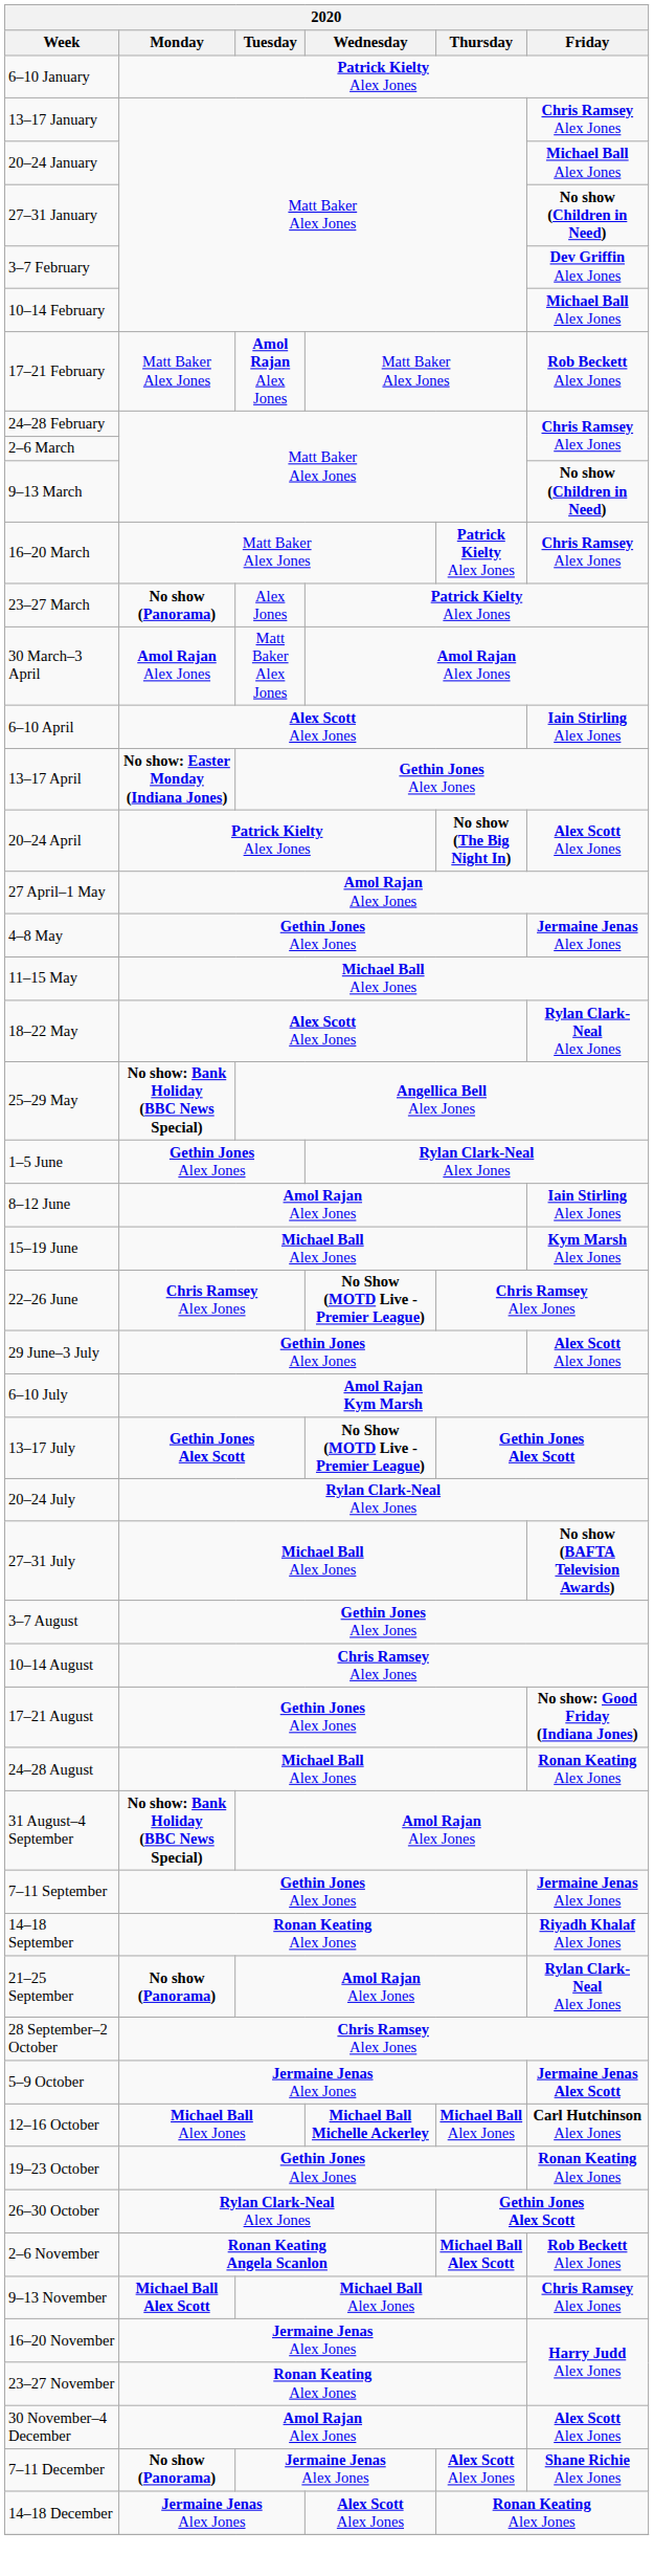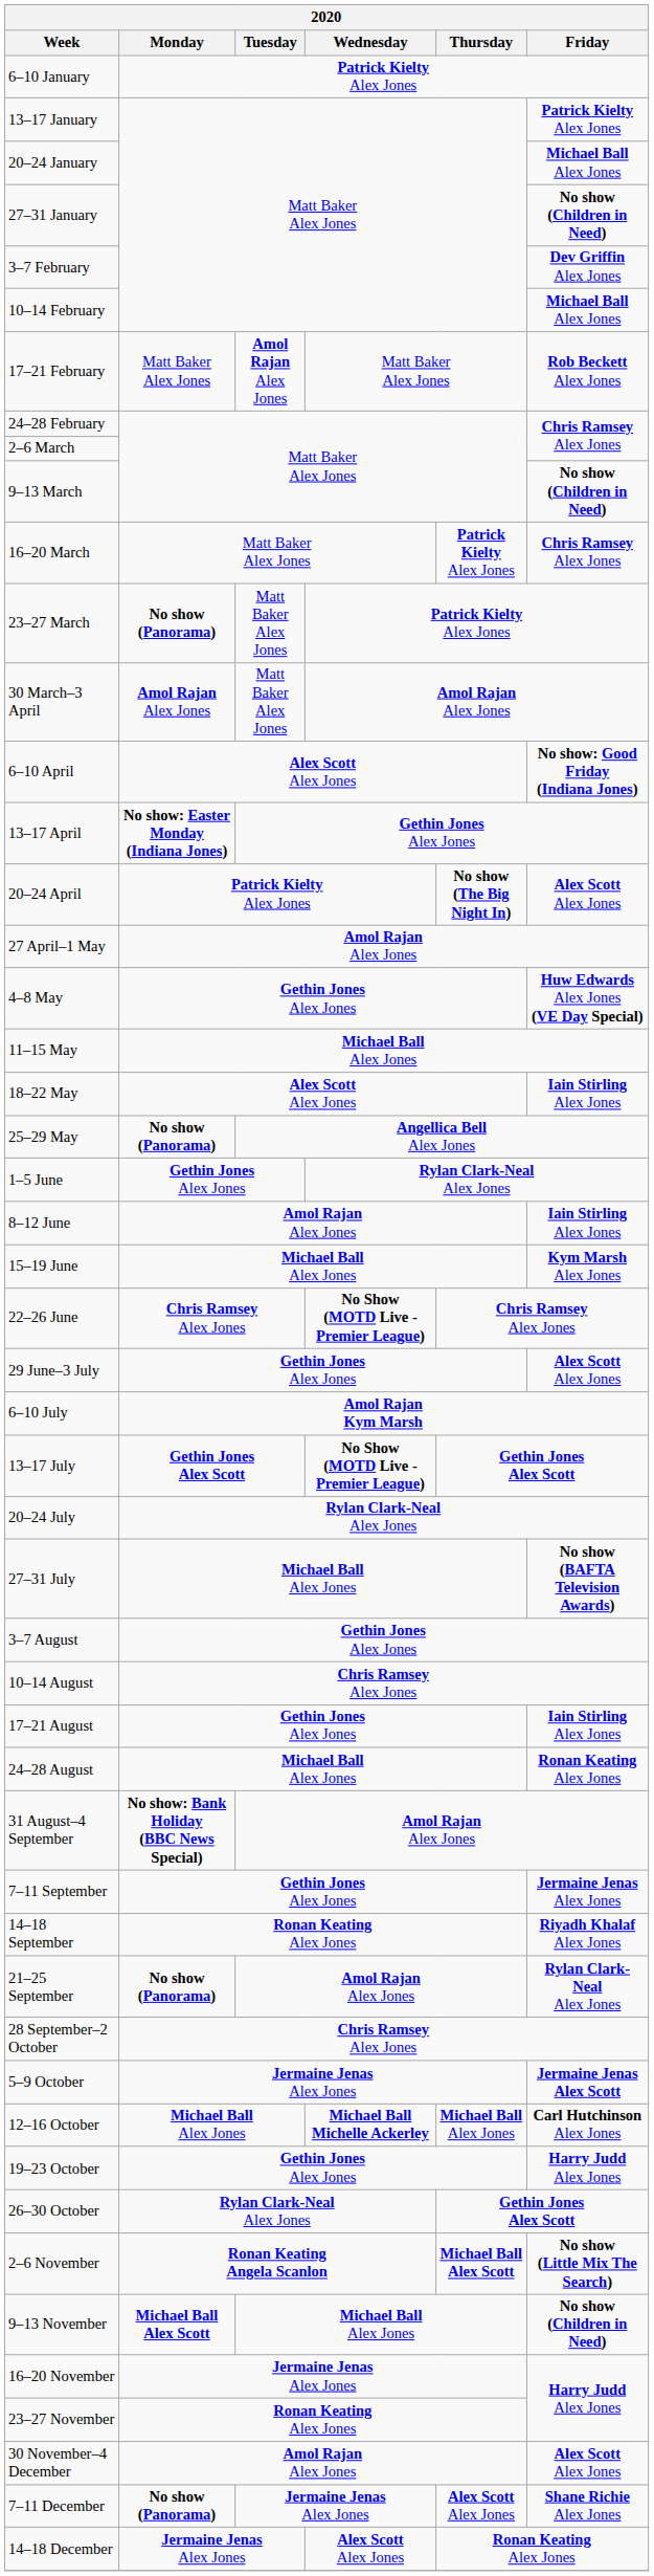 <table class="wikitable mw-collapsible" style="border:1px #aaa solid; font-size:90%;">
 <tr style="text-align:center; background:#b0c4de;">
 <th colspan=6>2020</th>
 </tr>
 <tr>
 <th>Week</th>
 <th>Monday</th>
 <th>Tuesday</th>
 <th>Wednesday</th>
 <th>Thursday</th>
 <th>Friday</th>
 </tr>
 <tr>
 <td>6–10 January</td>
 <td colspan="5" style="text-align:center;"><strong><a href='#'>Patrick Kielty</a></strong><br><a href='#'>Alex Jones</a></td>
 </tr>
 <tr>
 <td>13–17 January</td>
 <td rowspan="5" colspan="4" style="text-align:center;"><a href='#'>Matt Baker</a><br><a href='#'>Alex Jones</a></td>
-<td style="text-align:center;"><strong><a href='#'>Chris Ramsey</a></strong><br><a href='#'>Alex Jones</a></td>
+<td style="text-align:center;"><strong><a href='#'>Patrick Kielty</a></strong><br><a href='#'>Alex Jones</a></td>
 </tr>
 <tr>
 <td>20–24 January</td>
 <td style="text-align:center;"><strong><a href='#'>Michael Ball</a></strong><br><a href='#'>Alex Jones</a></td>
 </tr>
 <tr>
 <td>27–31 January</td>
 <td style="text-align:center;"><strong>No show<br>(<a href='#'>Children in Need</a>)</strong></td>
 </tr>
 <tr>
 <td>3–7 February</td>
 <td style="text-align:center;"><strong><a href='#'>Dev Griffin</a></strong><br><a href='#'>Alex Jones</a></td>
 </tr>
 <tr>
 <td>10–14 February</td>
 <td style="text-align:center;"><strong><a href='#'>Michael Ball</a></strong><br><a href='#'>Alex Jones</a></td>
 </tr>
 <tr>
 <td>17–21 February</td>
 <td style="text-align:center;"><a href='#'>Matt Baker</a><br><a href='#'>Alex Jones</a></td>
 <td style="text-align:center;"><strong><a href='#'>Amol Rajan</a></strong><br><a href='#'>Alex Jones</a></td>
 <td colspan="2" style="text-align:center;"><a href='#'>Matt Baker</a><br><a href='#'>Alex Jones</a></td>
 <td style="text-align:center;"><strong><a href='#'>Rob Beckett</a></strong><br><a href='#'>Alex Jones</a></td>
 </tr>
 <tr>
 <td>24–28 February</td>
 <td rowspan="3" colspan="4" style="text-align:center;"><a href='#'>Matt Baker</a><br><a href='#'>Alex Jones</a></td>
 <td rowspan="2" style="text-align:center;"><strong><a href='#'>Chris Ramsey</a></strong><br><a href='#'>Alex Jones</a></td>
 </tr>
 <tr>
 <td>2–6 March</td>
 </tr>
 <tr>
 <td>9–13 March</td>
 <td style="text-align:center;"><strong>No show<br>(<a href='#'>Children in Need</a>)</strong></td>
 </tr>
 <tr>
 <td>16–20 March</td>
 <td colspan="3" style="text-align:center;"><a href='#'>Matt Baker</a><br><a href='#'>Alex Jones</a></td>
 <td style="text-align:center;"><strong><a href='#'>Patrick Kielty</a></strong><br><a href='#'>Alex Jones</a></td>
 <td style="text-align:center;"><strong><a href='#'>Chris Ramsey</a></strong><br><a href='#'>Alex Jones</a></td>
 </tr>
 <tr>
 <td>23–27 March</td>
 <td style="text-align:center;"><strong>No show<br>(<a href='#'>Panorama</a>)</strong></td>
-<td style="text-align:center;"><a href='#'>Alex Jones</a></td>
+<td style="text-align:center;"><a href='#'>Matt Baker</a><br><a href='#'>Alex Jones</a></td>
 <td colspan="3" style="text-align:center;"><strong><a href='#'>Patrick Kielty</a></strong><br><a href='#'>Alex Jones</a></td>
 </tr>
 <tr>
 <td>30 March–3 April</td>
 <td style="text-align:center;"><strong><a href='#'>Amol Rajan</a></strong><br><a href='#'>Alex Jones</a></td>
 <td style="text-align:center;"><a href='#'>Matt Baker</a><br><a href='#'>Alex Jones</a></td>
 <td colspan="3" style="text-align:center;"><strong><a href='#'>Amol Rajan</a></strong><br><a href='#'>Alex Jones</a></td>
 </tr>
 <tr>
 <td>6–10 April</td>
 <td colspan="4" style="text-align:center;"><strong><a href='#'>Alex Scott</a></strong><br><a href='#'>Alex Jones</a></td>
-<td style="text-align:center;"><strong><a href='#'>Iain Stirling</a></strong><br><a href='#'>Alex Jones</a></td>
+<td style="text-align:center;"><strong>No show: <a href='#'>Good Friday</a><br>(<a href='#'>Indiana Jones</a>)</strong></td>
 </tr>
 <tr>
 <td>13–17 April</td>
 <td style="text-align:center;"><strong>No show: <a href='#'>Easter Monday</a><br>(<a href='#'>Indiana Jones</a>)</strong></td>
 <td colspan="4" style="text-align:center;"><strong><a href='#'>Gethin Jones</a></strong><br><a href='#'>Alex Jones</a></td>
 </tr>
 <tr>
 <td>20–24 April</td>
 <td colspan="3" style="text-align:center;"><strong><a href='#'>Patrick Kielty</a></strong><br><a href='#'>Alex Jones</a></td>
 <td style="text-align:center;"><strong>No show<br>(<a href='#'>The Big Night In</a>)</strong></td>
 <td style="text-align:center;"><strong><a href='#'>Alex Scott</a></strong><br><a href='#'>Alex Jones</a></td>
 </tr>
 <tr>
 <td>27 April–1 May</td>
 <td colspan="5" style="text-align:center;"><strong><a href='#'>Amol Rajan</a></strong><br><a href='#'>Alex Jones</a></td>
 </tr>
 <tr>
 <td>4–8 May</td>
 <td colspan="4" style="text-align:center;"><strong><a href='#'>Gethin Jones</a></strong><br><a href='#'>Alex Jones</a></td>
-<td style="text-align:center;"><strong><a href='#'>Jermaine Jenas</a></strong><br><a href='#'>Alex Jones</a></td>
+<td style="text-align:center;"><strong><a href='#'>Huw Edwards</a></strong><br><a href='#'>Alex Jones</a><br> <strong>(<a href='#'>VE Day</a> Special)</strong></td>
 </tr>
 <tr>
 <td>11–15 May</td>
 <td colspan="5" style="text-align:center;"><strong><a href='#'>Michael Ball</a></strong><br><a href='#'>Alex Jones</a></td>
 </tr>
 <tr>
 <td>18–22 May</td>
 <td colspan="4" style="text-align:center;"><strong><a href='#'>Alex Scott</a></strong><br><a href='#'>Alex Jones</a></td>
-<td style="text-align:center;"><strong><a href='#'>Rylan Clark-Neal</a></strong><br><a href='#'>Alex Jones</a></td>
+<td style="text-align:center;"><strong><a href='#'>Iain Stirling</a></strong><br><a href='#'>Alex Jones</a></td>
 </tr>
 <tr>
 <td>25–29 May</td>
-<td style="text-align:center;"><strong>No show: <a href='#'>Bank Holiday</a><br>(<a href='#'>BBC News</a> Special)</strong></td>
+<td style="text-align:center;"><strong>No show<br>(<a href='#'>Panorama</a>)</strong></td>
 <td colspan="4" style="text-align:center;"><strong><a href='#'>Angellica Bell</a></strong><br><a href='#'>Alex Jones</a></td>
 </tr>
 <tr>
 <td>1–5 June</td>
 <td colspan="2" style="text-align:center;"><strong><a href='#'>Gethin Jones</a></strong><br><a href='#'>Alex Jones</a></td>
 <td colspan="3" style="text-align:center;"><strong><a href='#'>Rylan Clark-Neal</a></strong><br><a href='#'>Alex Jones</a></td>
 </tr>
 <tr>
 <td>8–12 June</td>
 <td colspan="4" style="text-align:center;"><strong><a href='#'>Amol Rajan</a></strong><br><a href='#'>Alex Jones</a></td>
 <td style="text-align:center;"><strong><a href='#'>Iain Stirling</a></strong><br><a href='#'>Alex Jones</a></td>
 </tr>
 <tr>
 <td>15–19 June</td>
 <td colspan="4" style="text-align:center;"><strong><a href='#'>Michael Ball</a></strong><br><a href='#'>Alex Jones</a></td>
 <td style="text-align:center;"><strong><a href='#'>Kym Marsh</a></strong><br><a href='#'>Alex Jones</a></td>
 </tr>
 <tr>
 <td>22–26 June</td>
 <td colspan="2" style="text-align:center;"><strong><a href='#'>Chris Ramsey</a></strong><br><a href='#'>Alex Jones</a></td>
 <td style="text-align:center;"><strong>No Show<br>(<a href='#'>MOTD</a> Live - <a href='#'>Premier League</a>)</strong></td>
 <td colspan="2" style="text-align:center;"><strong><a href='#'>Chris Ramsey</a></strong><br><a href='#'>Alex Jones</a></td>
 </tr>
 <tr>
 <td>29 June–3 July</td>
 <td colspan="4" style="text-align:center;"><strong><a href='#'>Gethin Jones</a></strong><br><a href='#'>Alex Jones</a></td>
 <td style="text-align:center;"><strong><a href='#'>Alex Scott</a></strong><br><a href='#'>Alex Jones</a></td>
 </tr>
 <tr>
 <td>6–10 July</td>
 <td colspan="5" style="text-align:center;"><strong><a href='#'>Amol Rajan</a></strong><br><strong><a href='#'>Kym Marsh</a></strong></td>
 </tr>
 <tr>
 <td>13–17 July</td>
 <td colspan="2" style="text-align:center;"><strong><a href='#'>Gethin Jones</a></strong><br><strong><a href='#'>Alex Scott</a></strong></td>
 <td style="text-align:center;"><strong>No Show<br>(<a href='#'>MOTD</a> Live - <a href='#'>Premier League</a>)</strong></td>
 <td colspan="2" style="text-align:center;"><strong><a href='#'>Gethin Jones</a></strong><br><strong><a href='#'>Alex Scott</a></strong></td>
 </tr>
 <tr>
 <td>20–24 July</td>
 <td colspan="5" style="text-align:center;"><strong><a href='#'>Rylan Clark-Neal</a></strong><br><a href='#'>Alex Jones</a></td>
 </tr>
 <tr>
 <td>27–31 July</td>
 <td colspan="4" style="text-align:center;"><strong><a href='#'>Michael Ball</a></strong><br><a href='#'>Alex Jones</a></td>
 <td style="text-align:center;"><strong>No show<br>(<a href='#'>BAFTA Television Awards</a>)</strong></td>
 </tr>
 <tr>
 <td>3–7 August</td>
 <td colspan="5" style="text-align:center;"><strong><a href='#'>Gethin Jones</a></strong><br><a href='#'>Alex Jones</a></td>
 </tr>
 <tr>
 <td>10–14 August</td>
 <td colspan="5" style="text-align:center;"><strong><a href='#'>Chris Ramsey</a></strong><br><a href='#'>Alex Jones</a></td>
 </tr>
 <tr>
 <td>17–21 August</td>
 <td colspan="4" style="text-align:center;"><strong><a href='#'>Gethin Jones</a></strong><br><a href='#'>Alex Jones</a></td>
-<td style="text-align:center;"><strong>No show: <a href='#'>Good Friday</a><br>(<a href='#'>Indiana Jones</a>)</strong></td>
+<td style="text-align:center;"><strong><a href='#'>Iain Stirling</a></strong><br><a href='#'>Alex Jones</a></td>
 </tr>
 <tr>
 <td>24–28 August</td>
 <td colspan="4" style="text-align:center;"><strong><a href='#'>Michael Ball</a></strong><br><a href='#'>Alex Jones</a></td>
 <td style="text-align:center;"><strong><a href='#'>Ronan Keating</a></strong><br><a href='#'>Alex Jones</a></td>
 </tr>
 <tr>
 <td>31 August–4 September</td>
 <td style="text-align:center;"><strong>No show: <a href='#'>Bank Holiday</a><br>(<a href='#'>BBC News</a> Special)</strong></td>
 <td colspan="4" style="text-align:center;"><strong><a href='#'>Amol Rajan</a></strong><br><a href='#'>Alex Jones</a></td>
 </tr>
 <tr>
 <td>7–11 September</td>
 <td colspan="4" style="text-align:center;"><strong><a href='#'>Gethin Jones</a></strong><br><a href='#'>Alex Jones</a></td>
 <td style="text-align:center;"><strong><a href='#'>Jermaine Jenas</a></strong><br><a href='#'>Alex Jones</a></td>
 </tr>
 <tr>
 <td>14–18 September</td>
 <td colspan="4" style="text-align:center;"><strong><a href='#'>Ronan Keating</a></strong><br><a href='#'>Alex Jones</a></td>
 <td style="text-align:center;"><strong><a href='#'>Riyadh Khalaf</a></strong><br><a href='#'>Alex Jones</a></td>
 </tr>
 <tr>
 <td>21–25 September</td>
 <td style="text-align:center;"><strong>No show<br>(<a href='#'>Panorama</a>)</strong></td>
 <td colspan="3" style="text-align:center;"><strong><a href='#'>Amol Rajan</a></strong><br><a href='#'>Alex Jones</a></td>
 <td style="text-align:center;"><strong><a href='#'>Rylan Clark-Neal</a></strong><br><a href='#'>Alex Jones</a></td>
 </tr>
 <tr>
 <td>28 September–2 October</td>
 <td colspan="5" style="text-align:center;"><strong><a href='#'>Chris Ramsey</a></strong><br><a href='#'>Alex Jones</a></td>
 </tr>
 <tr>
 <td>5–9 October</td>
 <td colspan="4" style="text-align:center;"><strong><a href='#'>Jermaine Jenas</a></strong><br><a href='#'>Alex Jones</a></td>
 <td style="text-align:center;"><strong><a href='#'>Jermaine Jenas</a></strong><br><strong><a href='#'>Alex Scott</a></strong></td>
 </tr>
 <tr>
 <td>12–16 October</td>
 <td colspan="2" style="text-align:center;"><strong><a href='#'>Michael Ball</a></strong><br><a href='#'>Alex Jones</a></td>
 <td style="text-align:center;"><strong><a href='#'>Michael Ball</a></strong><br><strong><a href='#'>Michelle Ackerley</a></strong></td>
 <td style="text-align:center;"><strong><a href='#'>Michael Ball</a></strong><br><a href='#'>Alex Jones</a></td>
 <td style="text-align:center;"><strong>Carl Hutchinson</strong><br><a href='#'>Alex Jones</a></td>
 </tr>
 <tr>
 <td>19–23 October</td>
 <td colspan="4" style="text-align:center;"><strong><a href='#'>Gethin Jones</a></strong><br><a href='#'>Alex Jones</a></td>
-<td style="text-align:center;"><strong><a href='#'>Ronan Keating</a></strong><br><a href='#'>Alex Jones</a></td>
+<td style="text-align:center;"><strong><a href='#'>Harry Judd</a></strong><br><a href='#'>Alex Jones</a></td>
 </tr>
 <tr>
 <td>26–30 October</td>
 <td colspan="3" style="text-align:center;"><strong><a href='#'>Rylan Clark-Neal</a></strong><br><a href='#'>Alex Jones</a></td>
 <td colspan="2" style="text-align:center;"><strong><a href='#'>Gethin Jones</a></strong><br><strong><a href='#'>Alex Scott</a></strong></td>
 </tr>
 <tr>
 <td>2–6 November</td>
 <td colspan="3" style="text-align:center;"><strong><a href='#'>Ronan Keating</a></strong><br><strong><a href='#'>Angela Scanlon</a></strong></td>
 <td style="text-align:center;"><strong><a href='#'>Michael Ball</a></strong><br><strong><a href='#'>Alex Scott</a></strong></td>
-<td style="text-align:center;"><strong><a href='#'>Rob Beckett</a></strong><br><a href='#'>Alex Jones</a></td>
+<td style="text-align:center;"><strong>No show<br>(<a href='#'>Little Mix The Search</a>)</strong></td>
 </tr>
 <tr>
 <td>9–13 November</td>
 <td style="text-align:center;"><strong><a href='#'>Michael Ball</a></strong><br><strong><a href='#'>Alex Scott</a></strong></td>
 <td colspan="3" style="text-align:center;"><strong><a href='#'>Michael Ball</a></strong><br><a href='#'>Alex Jones</a></td>
-<td style="text-align:center;"><strong><a href='#'>Chris Ramsey</a></strong><br><a href='#'>Alex Jones</a></td>
+<td style="text-align:center;"><strong>No show<br>(<a href='#'>Children in Need</a>)</strong></td>
 </tr>
 <tr>
 <td>16–20 November</td>
 <td colspan="4" style="text-align:center;"><strong><a href='#'>Jermaine Jenas</a></strong><br><a href='#'>Alex Jones</a></td>
 <td rowspan="2" style="text-align:center;"><strong><a href='#'>Harry Judd</a></strong><br><a href='#'>Alex Jones</a></td>
 </tr>
 <tr>
 <td>23–27 November</td>
 <td colspan="4" style="text-align:center;"><strong><a href='#'>Ronan Keating</a></strong><br><a href='#'>Alex Jones</a></td>
 </tr>
 <tr>
 <td>30 November–4 December</td>
 <td colspan="4" style="text-align:center;"><strong><a href='#'>Amol Rajan</a></strong><br><a href='#'>Alex Jones</a></td>
 <td style="text-align:center;"><strong><a href='#'>Alex Scott</a></strong><br><a href='#'>Alex Jones</a></td>
 </tr>
 <tr>
 <td>7–11 December</td>
 <td style="text-align:center;"><strong>No show<br>(<a href='#'>Panorama</a>)</strong></td>
 <td colspan="2" style="text-align:center;"><strong><a href='#'>Jermaine Jenas</a></strong><br><a href='#'>Alex Jones</a></td>
 <td style="text-align:center;"><strong><a href='#'>Alex Scott</a></strong><br><a href='#'>Alex Jones</a></td>
 <td style="text-align:center;"><strong><a href='#'>Shane Richie</a></strong><br><a href='#'>Alex Jones</a></td>
 </tr>
 <tr>
 <td>14–18 December</td>
 <td colspan="2" style="text-align:center;"><strong><a href='#'>Jermaine Jenas</a></strong><br><a href='#'>Alex Jones</a></td>
 <td style="text-align:center;"><strong><a href='#'>Alex Scott</a></strong><br><a href='#'>Alex Jones</a></td>
 <td colspan="2" style="text-align:center;"><strong><a href='#'>Ronan Keating</a></strong><br><a href='#'>Alex Jones</a></td>
 </tr>
 <tr>
 </tr>
 </table>
